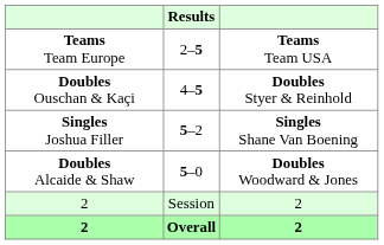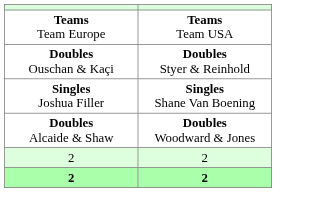 <table border="1" cellpadding="3" style="border-collapse: collapse;">
 <tr bgcolor="#ddffdd">
 <th width="160"></th>
-<th>Results</th>
 <th width="160"></th>
 </tr>
 <tr>
 <td align="center"><strong>Teams</strong><br>Team Europe</td>
-<td align="center">2–<strong>5</strong></td>
 <td align="center"><strong>Teams</strong><br>Team USA</td>
 </tr>
 <tr>
 <td align="center"><strong>Doubles</strong><br>Ouschan & Kaçi</td>
-<td align="center">4–<strong>5</strong></td>
 <td align="center"><strong>Doubles</strong><br>Styer & Reinhold</td>
 </tr>
 <tr>
 <td align="center"><strong>Singles</strong><br>Joshua Filler</td>
-<td align="center"><strong>5</strong>–2</td>
 <td align="center"><strong>Singles</strong><br>Shane Van Boening</td>
 </tr>
 <tr>
 <td align="center"><strong>Doubles</strong><br>Alcaide & Shaw</td>
-<td align="center"><strong>5</strong>–0</td>
 <td align="center"><strong>Doubles</strong><br>Woodward & Jones</td>
 </tr>
 <tr bgcolor="#ddffdd">
 <td align="center">2</td>
-<td align="center">Session</td>
 <td align="center">2</td>
 </tr>
 <tr bgcolor="#aaffaa">
 <th align="center">2</th>
-<th align="center">Overall</th>
 <th align="center">2</th>
 </tr>
 </table>
